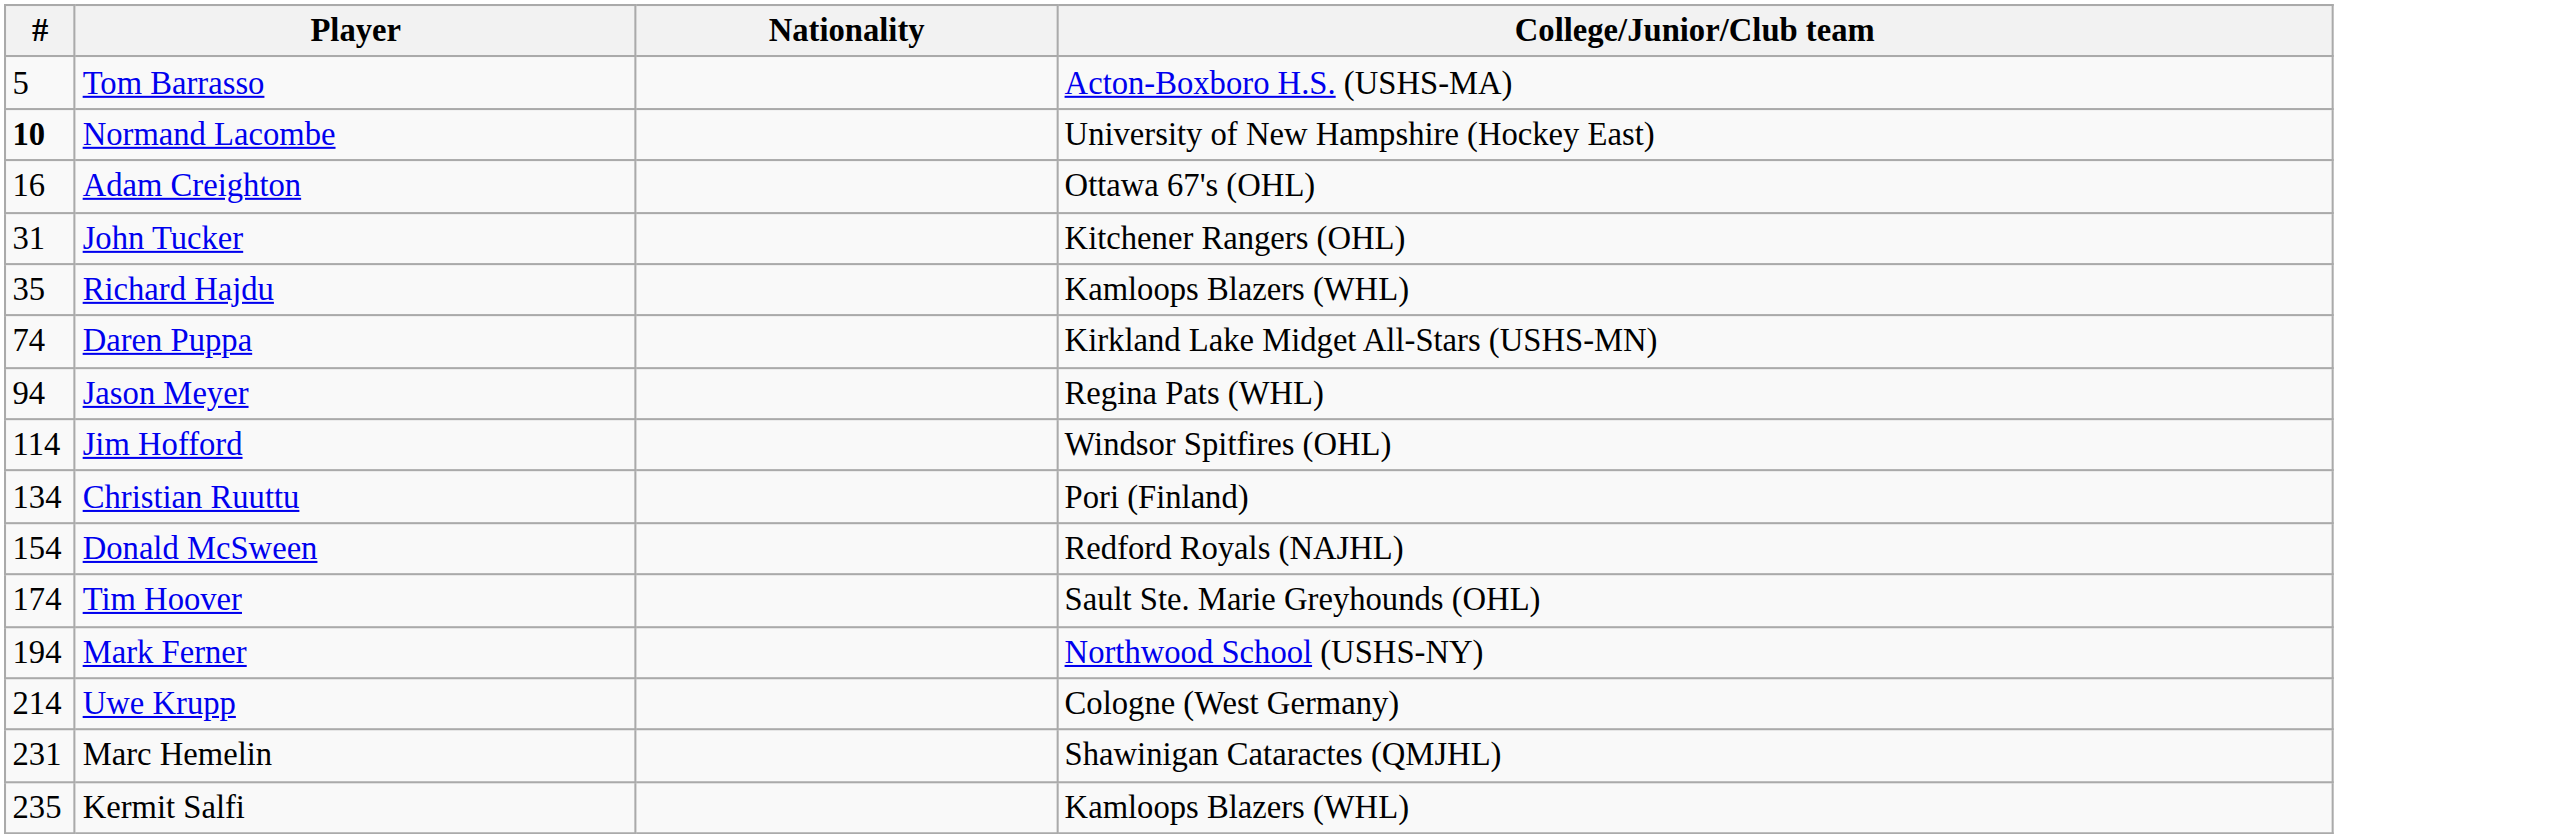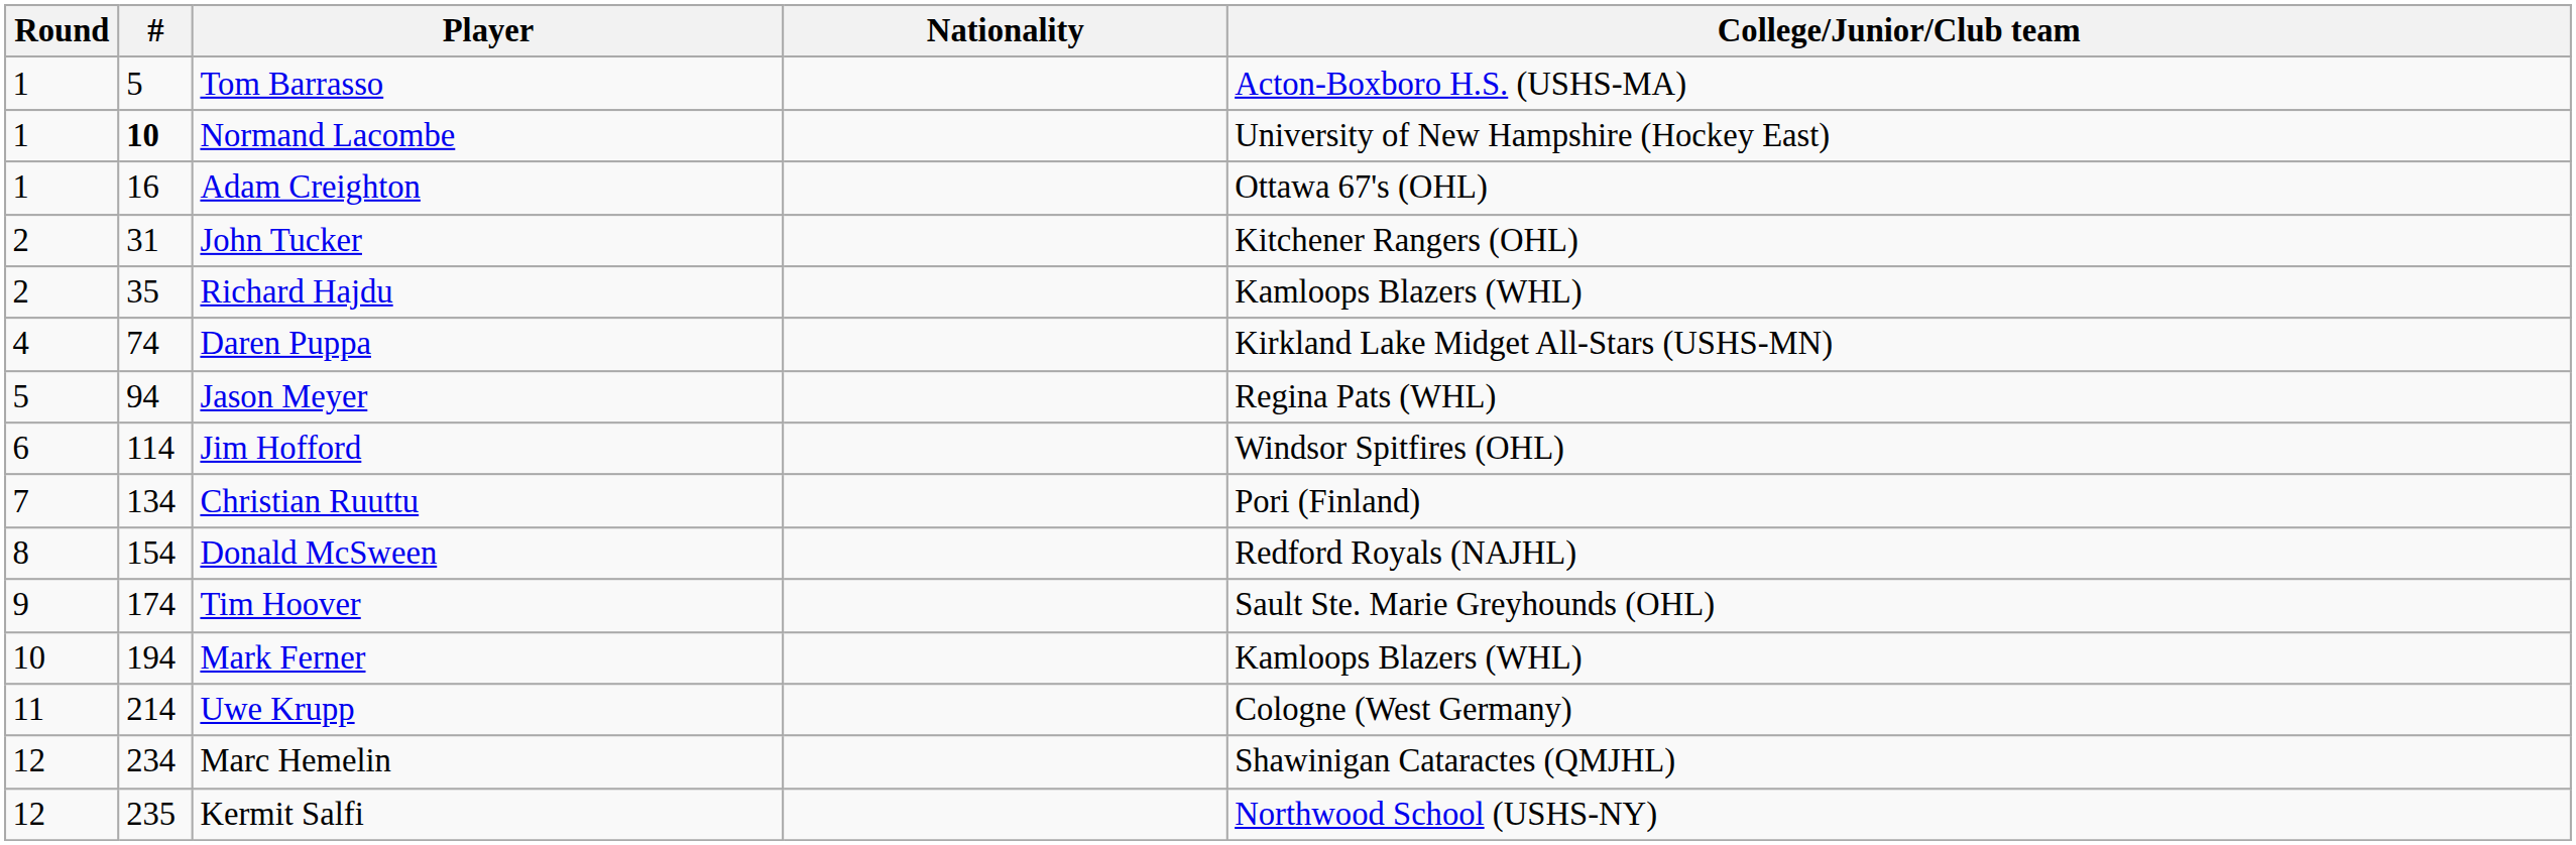 <table class="wikitable">
 <tr>
+<th bgcolor="#DDDDFF" width="2.75%">Round</th>
 <th bgcolor="#DDDDFF" width="2.75%">#</th>
 <th bgcolor="#DDDDFF" width="22.0%">Player</th>
 <th bgcolor="#DDDDFF" width="16.5%">Nationality</th>
 <th bgcolor="#DDDDFF" width="50.0%">College/Junior/Club team</th>
 </tr>
 <tr>
+<td>1</td>
 <td>5</td>
 <td><a href='#'>Tom Barrasso</a></td>
 <td></td>
 <td><a href='#'>Acton-Boxboro H.S.</a> (USHS-MA)</td>
 </tr>
 <tr>
+<td>1</td>
 <td><strong>10</strong></td>
 <td><a href='#'>Normand Lacombe</a></td>
 <td></td>
 <td>University of New Hampshire (Hockey East)</td>
 </tr>
 <tr>
+<td>1</td>
 <td>16</td>
 <td><a href='#'>Adam Creighton</a></td>
 <td></td>
 <td>Ottawa 67's (OHL)</td>
 </tr>
 <tr>
+<td>2</td>
 <td>31</td>
 <td><a href='#'>John Tucker</a></td>
 <td></td>
 <td>Kitchener Rangers (OHL)</td>
 </tr>
 <tr>
+<td>2</td>
 <td>35</td>
 <td><a href='#'>Richard Hajdu</a></td>
 <td></td>
 <td>Kamloops Blazers (WHL)</td>
 </tr>
 <tr>
+<td>4</td>
 <td>74</td>
 <td><a href='#'>Daren Puppa</a></td>
 <td></td>
 <td>Kirkland Lake Midget All-Stars (USHS-MN)</td>
 </tr>
 <tr>
+<td>5</td>
 <td>94</td>
 <td><a href='#'>Jason Meyer</a></td>
 <td></td>
 <td>Regina Pats (WHL)</td>
 </tr>
 <tr>
+<td>6</td>
 <td>114</td>
 <td><a href='#'>Jim Hofford</a></td>
 <td></td>
 <td>Windsor Spitfires (OHL)</td>
 </tr>
 <tr>
+<td>7</td>
 <td>134</td>
 <td><a href='#'>Christian Ruuttu</a></td>
 <td></td>
 <td>Pori (Finland)</td>
 </tr>
 <tr>
+<td>8</td>
 <td>154</td>
 <td><a href='#'>Donald McSween</a></td>
 <td></td>
 <td>Redford Royals (NAJHL)</td>
 </tr>
 <tr>
+<td>9</td>
 <td>174</td>
 <td><a href='#'>Tim Hoover</a></td>
 <td></td>
 <td>Sault Ste. Marie Greyhounds (OHL)</td>
 </tr>
 <tr>
+<td>10</td>
 <td>194</td>
 <td><a href='#'>Mark Ferner</a></td>
 <td></td>
-<td><a href='#'>Northwood School</a> (USHS-NY)</td>
+<td>Kamloops Blazers (WHL)</td>
 </tr>
 <tr>
+<td>11</td>
 <td>214</td>
 <td><a href='#'>Uwe Krupp</a></td>
 <td></td>
 <td>Cologne (West Germany)</td>
 </tr>
 <tr>
-<td>231</td>
+<td>12</td>
+<td>234</td>
 <td>Marc Hemelin</td>
 <td></td>
 <td>Shawinigan Cataractes (QMJHL)</td>
 </tr>
 <tr>
+<td>12</td>
 <td>235</td>
 <td>Kermit Salfi</td>
 <td></td>
-<td>Kamloops Blazers (WHL)</td>
+<td><a href='#'>Northwood School</a> (USHS-NY)</td>
 </tr>
 </table>
